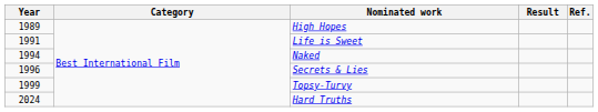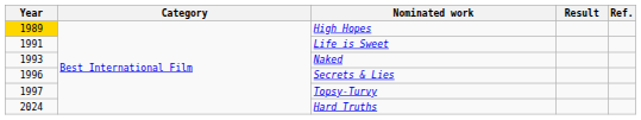 <table class=wikitable>
 <tr>
 <th scope="col" style="width:5em;">Year</th>
 <th scope="col" style="width:26em;">Category</th>
 <th scope="col" style="width:25em;">Nominated work</th>
 <th scope="col" style="width:5em;">Result</th>
 <th>Ref.</th>
 </tr>
 <tr>
-<td style="text-align:center;">1989</td>
+<td style="background: gold; text-align:center;">1989</td>
 <td rowspan=6><a href='#'>Best International Film</a></td>
 <td><em><a href='#'>High Hopes</a></em></td>
 <td></td>
 <td></td>
 </tr>
 <tr>
 <td style="text-align:center;">1991</td>
 <td><em><a href='#'>Life is Sweet</a></em></td>
 <td></td>
 <td></td>
 </tr>
 <tr>
-<td style="text-align:center;">1994</td>
+<td style="text-align:center;">1993</td>
 <td><em><a href='#'>Naked</a></em></td>
 <td></td>
 <td></td>
 </tr>
 <tr>
 <td style="text-align:center;">1996</td>
 <td><em><a href='#'>Secrets & Lies</a></em></td>
 <td></td>
 <td></td>
 </tr>
 <tr>
-<td style="text-align:center;">1999</td>
+<td style="text-align:center;">1997</td>
 <td><em><a href='#'>Topsy-Turvy</a></em></td>
 <td></td>
 <td></td>
 </tr>
 <tr>
 <td style="text-align:center;">2024</td>
 <td><em><a href='#'>Hard Truths</a></em></td>
 <td></td>
 <td></td>
 </tr>
 </table>
